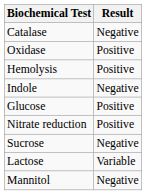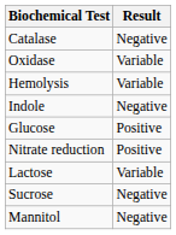 <table class="wikitable">
 <tr>
 <th>Biochemical Test</th>
 <th>Result</th>
 </tr>
 <tr>
 <td>Catalase</td>
 <td>Negative</td>
 </tr>
 <tr>
 <td>Oxidase</td>
-<td>Positive</td>
+<td>Variable</td>
 </tr>
 <tr>
 <td>Hemolysis</td>
-<td>Positive</td>
+<td>Variable</td>
 </tr>
 <tr>
 <td>Indole</td>
 <td>Negative</td>
 </tr>
 <tr>
 <td>Glucose</td>
 <td>Positive</td>
 </tr>
 <tr>
 <td>Nitrate reduction</td>
 <td>Positive</td>
 </tr>
 <tr>
+<td>Lactose</td>
+<td>Variable</td>
+</tr>
+<tr>
 <td>Sucrose</td>
 <td>Negative</td>
-</tr>
-<tr>
-<td>Lactose</td>
-<td>Variable</td>
 </tr>
 <tr>
 <td>Mannitol</td>
 <td>Negative</td>
 </tr>
 </table>
